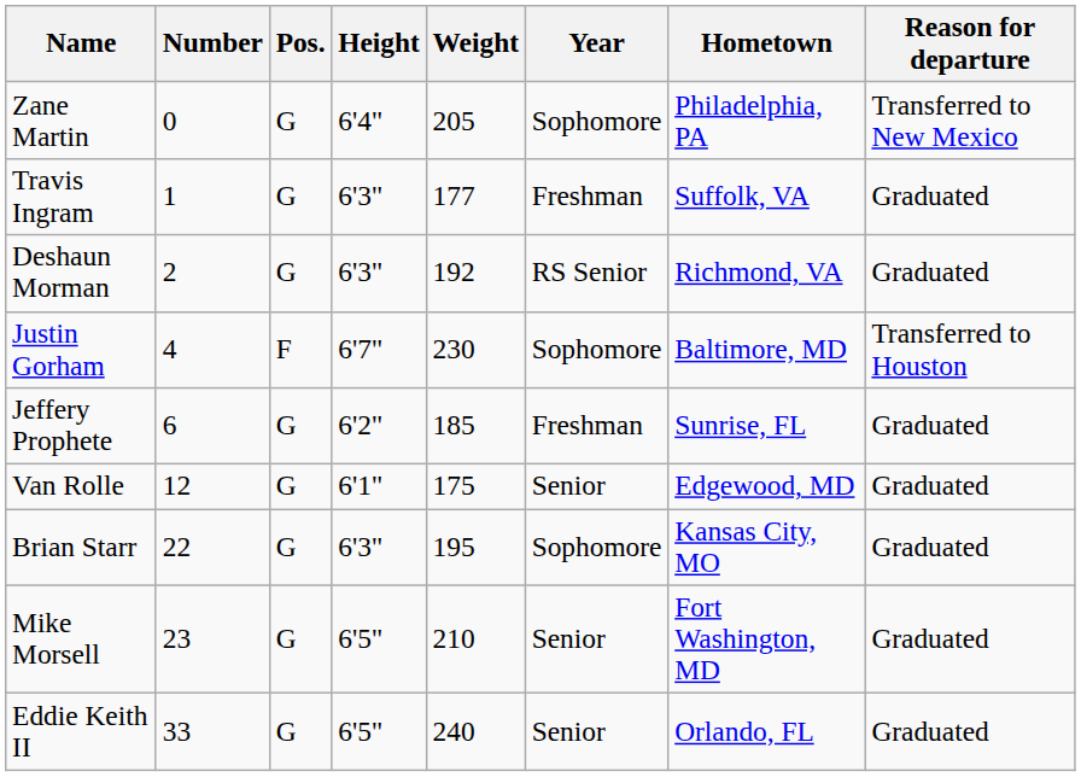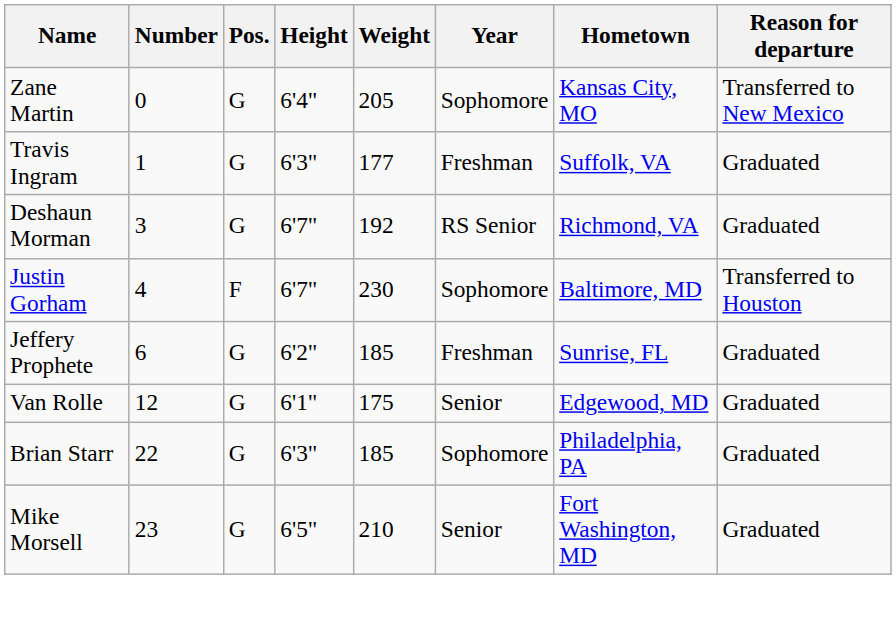 <table class="wikitable sortable" border="1">
 <tr>
 <th>Name</th>
 <th>Number</th>
 <th>Pos.</th>
 <th>Height</th>
 <th>Weight</th>
 <th>Year</th>
 <th>Hometown</th>
 <th class="unsortable">Reason for departure</th>
 </tr>
 <tr>
 <td>Zane Martin</td>
 <td>0</td>
 <td>G</td>
 <td>6'4"</td>
 <td>205</td>
 <td>Sophomore</td>
-<td><a href='#'>Philadelphia, PA</a></td>
+<td><a href='#'>Kansas City, MO</a></td>
 <td>Transferred to <a href='#'>New Mexico</a></td>
 </tr>
 <tr>
 <td>Travis Ingram</td>
 <td>1</td>
 <td>G</td>
 <td>6'3"</td>
 <td>177</td>
 <td>Freshman</td>
 <td><a href='#'>Suffolk, VA</a></td>
 <td>Graduated</td>
 </tr>
 <tr>
 <td>Deshaun Morman</td>
-<td>2</td>
+<td>3</td>
 <td>G</td>
-<td>6'3"</td>
+<td>6'7"</td>
 <td>192</td>
 <td>RS Senior</td>
 <td><a href='#'>Richmond, VA</a></td>
 <td>Graduated</td>
 </tr>
 <tr>
 <td><a href='#'>Justin Gorham</a></td>
 <td>4</td>
 <td>F</td>
 <td>6'7"</td>
 <td>230</td>
 <td>Sophomore</td>
 <td><a href='#'>Baltimore, MD</a></td>
 <td>Transferred to <a href='#'>Houston</a></td>
 </tr>
 <tr>
 <td>Jeffery Prophete</td>
 <td>6</td>
 <td>G</td>
 <td>6'2"</td>
 <td>185</td>
 <td>Freshman</td>
 <td><a href='#'>Sunrise, FL</a></td>
 <td>Graduated</td>
 </tr>
 <tr>
 <td>Van Rolle</td>
 <td>12</td>
 <td>G</td>
 <td>6'1"</td>
 <td>175</td>
 <td>Senior</td>
 <td><a href='#'>Edgewood, MD</a></td>
 <td>Graduated</td>
 </tr>
 <tr>
 <td>Brian Starr</td>
 <td>22</td>
 <td>G</td>
 <td>6'3"</td>
-<td>195</td>
+<td>185</td>
 <td>Sophomore</td>
-<td><a href='#'>Kansas City, MO</a></td>
+<td><a href='#'>Philadelphia, PA</a></td>
 <td>Graduated</td>
 </tr>
 <tr>
 <td>Mike Morsell</td>
 <td>23</td>
 <td>G</td>
 <td>6'5"</td>
 <td>210</td>
 <td>Senior</td>
 <td><a href='#'>Fort Washington, MD</a></td>
 <td>Graduated</td>
 </tr>
-<tr>
-<td>Eddie Keith II</td>
-<td>33</td>
-<td>G</td>
-<td>6'5"</td>
-<td>240</td>
-<td>Senior</td>
-<td><a href='#'>Orlando, FL</a></td>
-<td>Graduated</td>
-</tr>
 </table>
